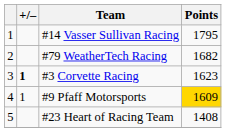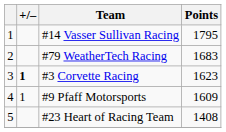 <table class="wikitable" style="font-size: 95%;">
 <tr>
 <th scope="col"></th>
 <th scope="col">+/–</th>
 <th scope="col">Team</th>
 <th scope="col">Points</th>
 </tr>
 <tr>
 <td align=center>1</td>
 <td align="left"></td>
 <td> #14 <a href='#'>Vasser Sullivan Racing</a></td>
 <td align=right>1795</td>
 </tr>
 <tr>
 <td align=center>2</td>
 <td align="left"></td>
 <td> #79 <a href='#'>WeatherTech Racing</a></td>
-<td align=right>1682</td>
+<td align=right>1683</td>
 </tr>
 <tr>
 <td align=center>3</td>
 <td align="left"><strong> 1</strong></td>
 <td> #3 <a href='#'>Corvette Racing</a></td>
 <td align=right>1623</td>
 </tr>
 <tr>
 <td align=center>4</td>
 <td align="left"> 1</td>
 <td> #9 Pfaff Motorsports</td>
-<td align=right style="background: gold;">1609</td>
+<td align=right>1609</td>
 </tr>
 <tr>
 <td align=center>5</td>
 <td align="left"></td>
 <td> #23 Heart of Racing Team</td>
 <td align=right>1408</td>
 </tr>
 <tr>
 </tr>
 </table>
